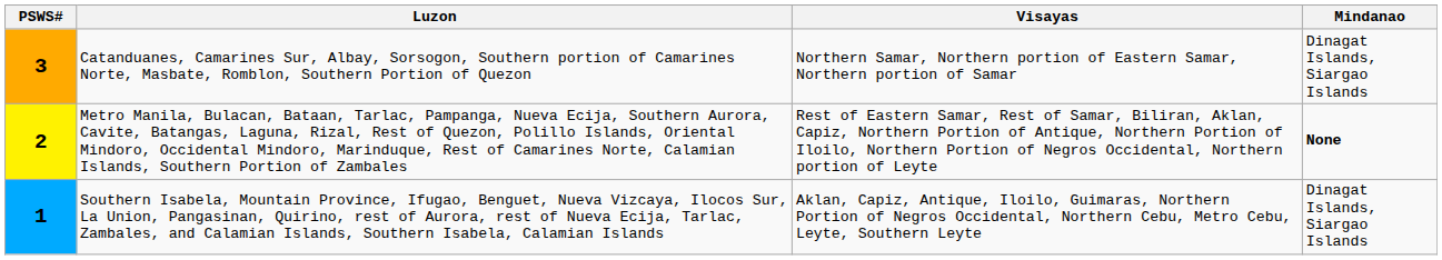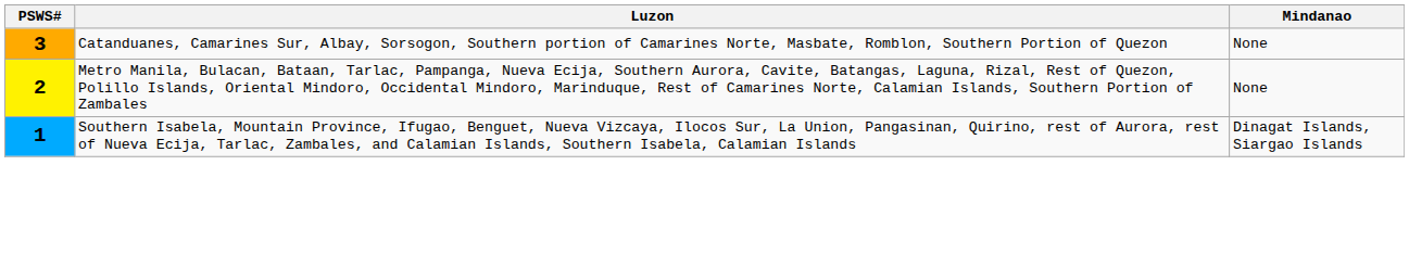 <table class="wikitable" style="margin:1em auto 1em auto;">
 <tr>
 <th width="5%">PSWS#</th>
 <th>Luzon</th>
-<th>Visayas</th>
 <th>Mindanao</th>
 </tr>
 <tr>
 <th style="background-color:#FFAA00;"><big><big>3</big></big></th>
 <td>Catanduanes, Camarines Sur, Albay, Sorsogon, Southern portion of Camarines Norte, Masbate, Romblon, Southern Portion of Quezon</td>
-<td>Northern Samar, Northern portion of Eastern Samar, Northern portion of Samar</td>
-<td>Dinagat Islands, Siargao Islands</td>
+<td>None</td>
 </tr>
 <tr>
 <th style="background-color:#FFF200;"><big><big>2</big></big></th>
 <td>Metro Manila, Bulacan, Bataan, Tarlac, Pampanga, Nueva Ecija, Southern Aurora, Cavite, Batangas, Laguna, Rizal, Rest of Quezon, Polillo Islands, Oriental Mindoro, Occidental Mindoro, Marinduque, Rest of Camarines Norte, Calamian Islands, Southern Portion of Zambales</td>
-<td>Rest of Eastern Samar, Rest of Samar, Biliran, Aklan, Capiz, Northern Portion of Antique, Northern Portion of Iloilo, Northern Portion of Negros Occidental, Northern portion of Leyte</td>
-<td><strong>None</strong></td>
+<td>None</td>
 </tr>
 <tr>
 <th style="background-color:#00AAFF;"><big><big>1</big></big></th>
 <td>Southern Isabela, Mountain Province, Ifugao, Benguet, Nueva Vizcaya, Ilocos Sur, La Union, Pangasinan, Quirino, rest of Aurora, rest of Nueva Ecija, Tarlac, Zambales, and Calamian Islands, Southern Isabela, Calamian Islands</td>
-<td>Aklan, Capiz, Antique, Iloilo, Guimaras, Northern Portion of Negros Occidental, Northern Cebu, Metro Cebu, Leyte, Southern Leyte</td>
 <td>Dinagat Islands, Siargao Islands</td>
 </tr>
 </table>
